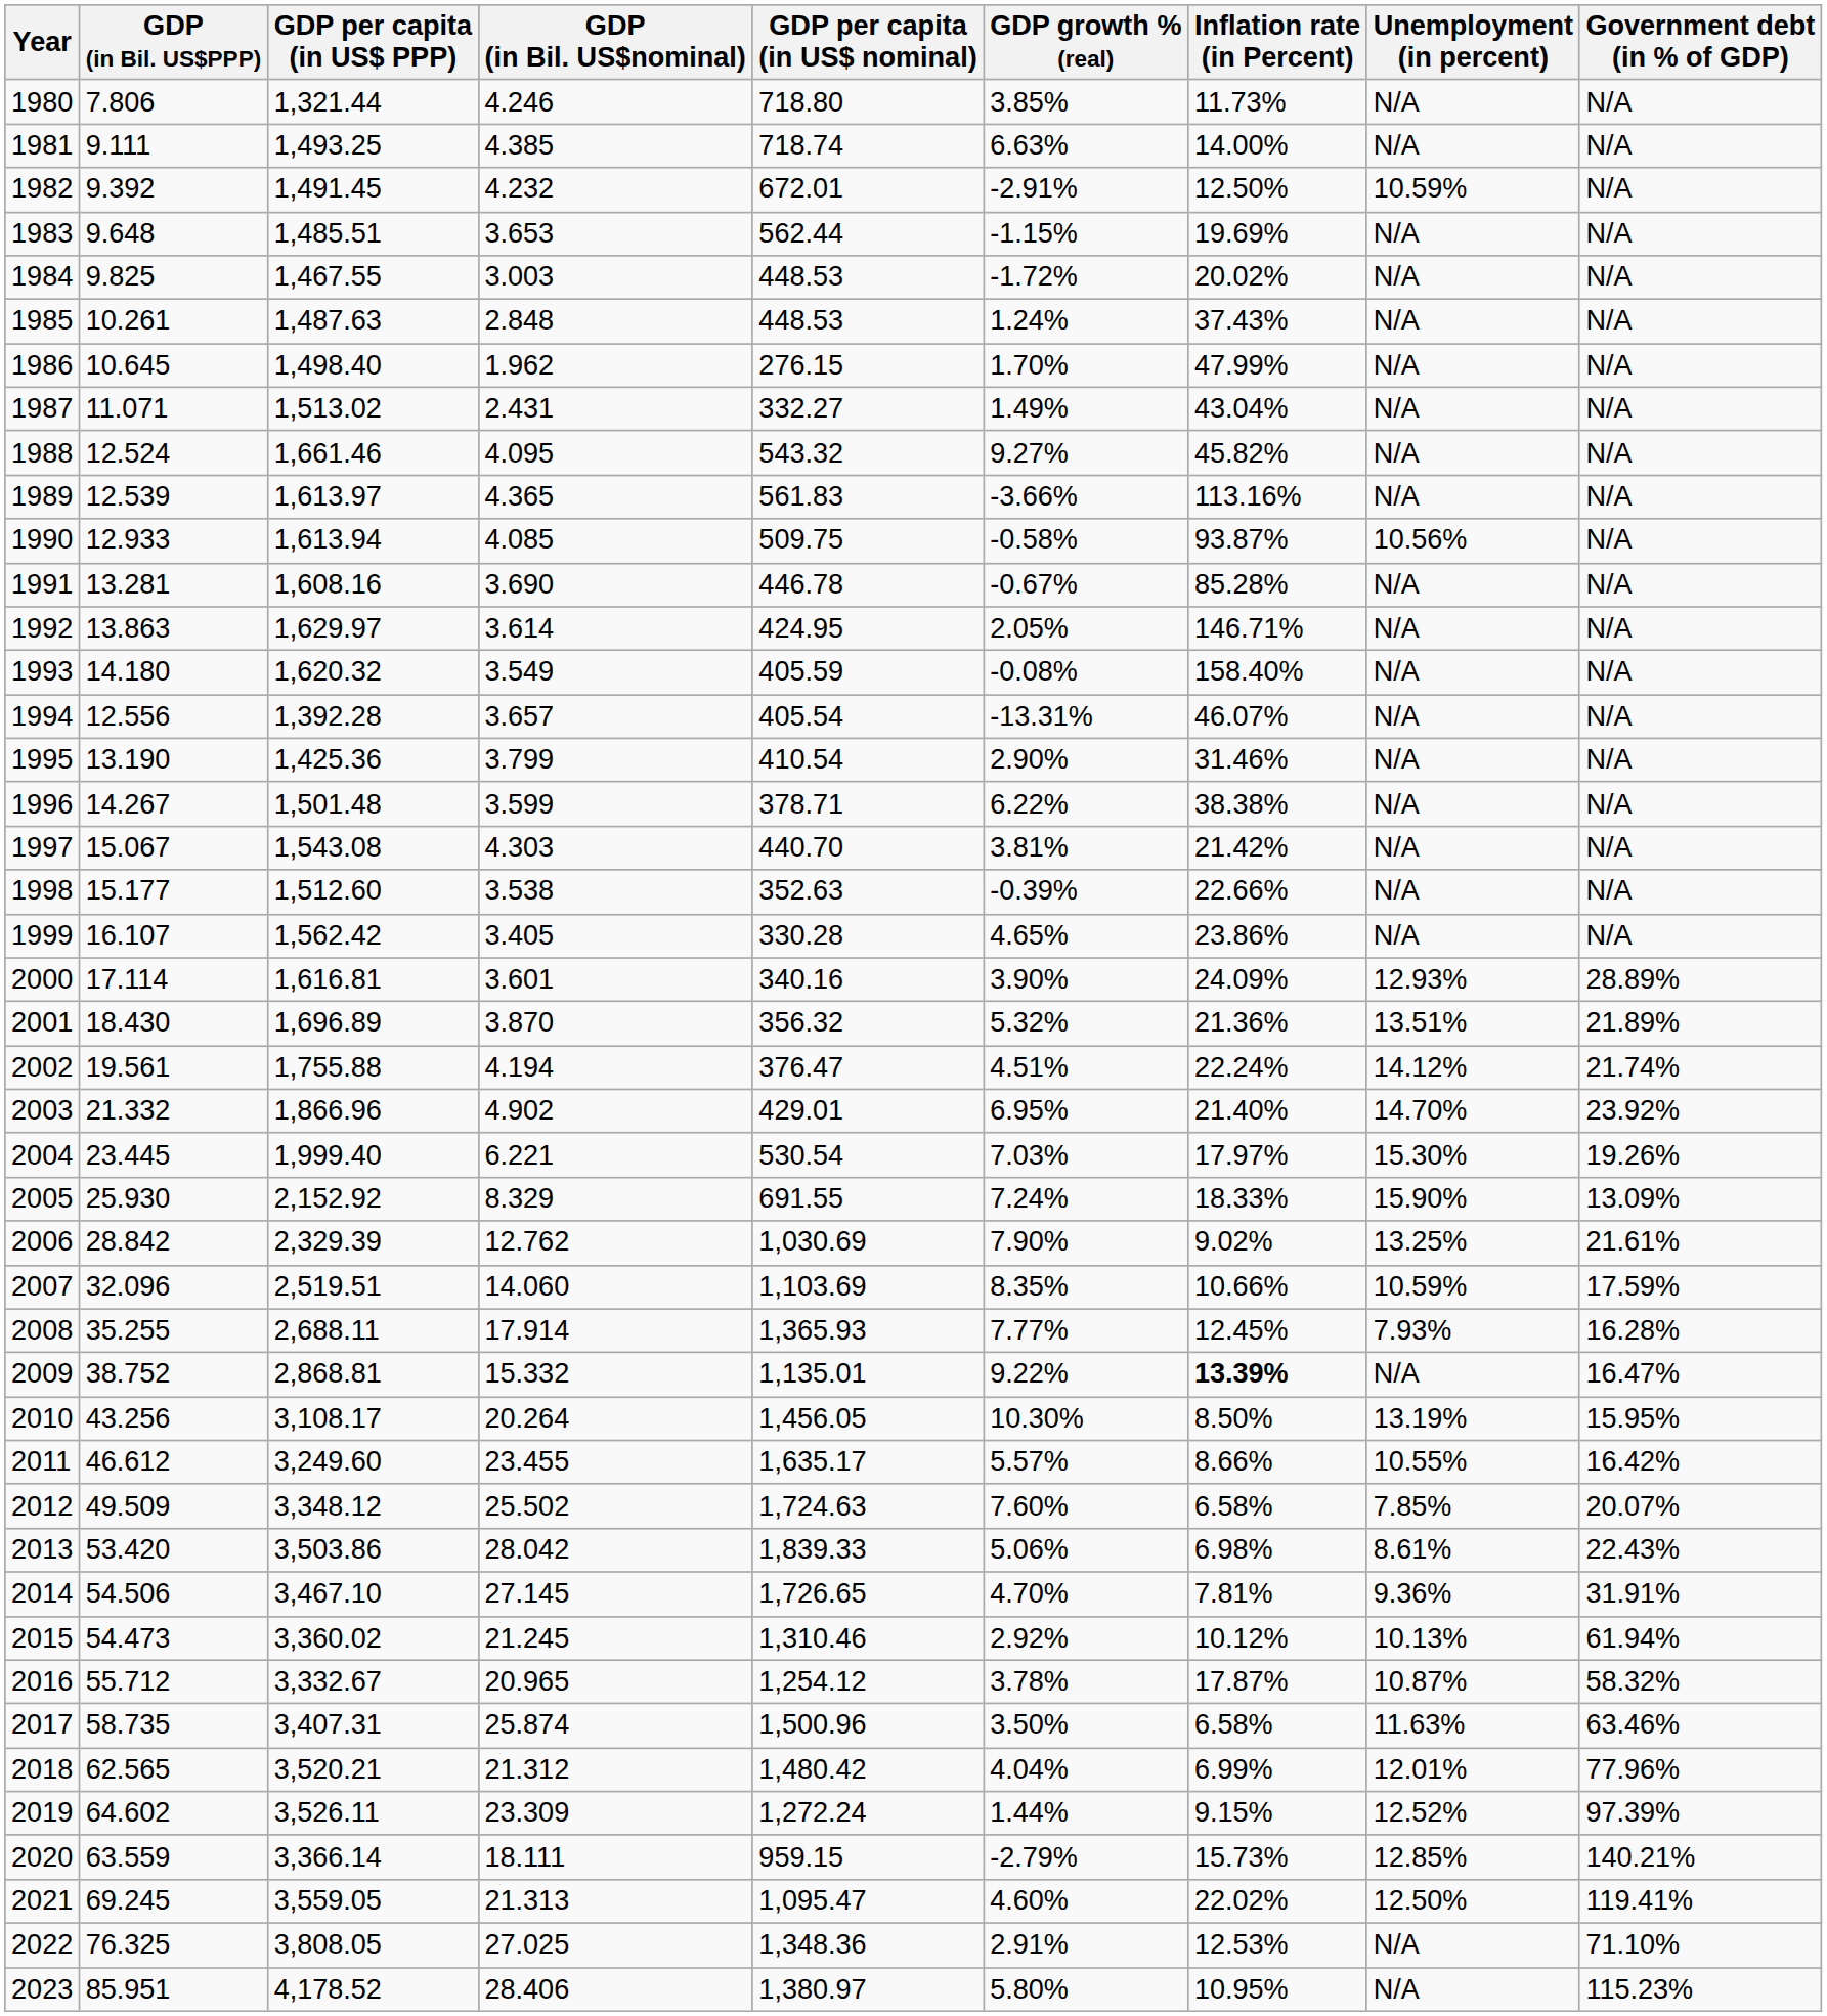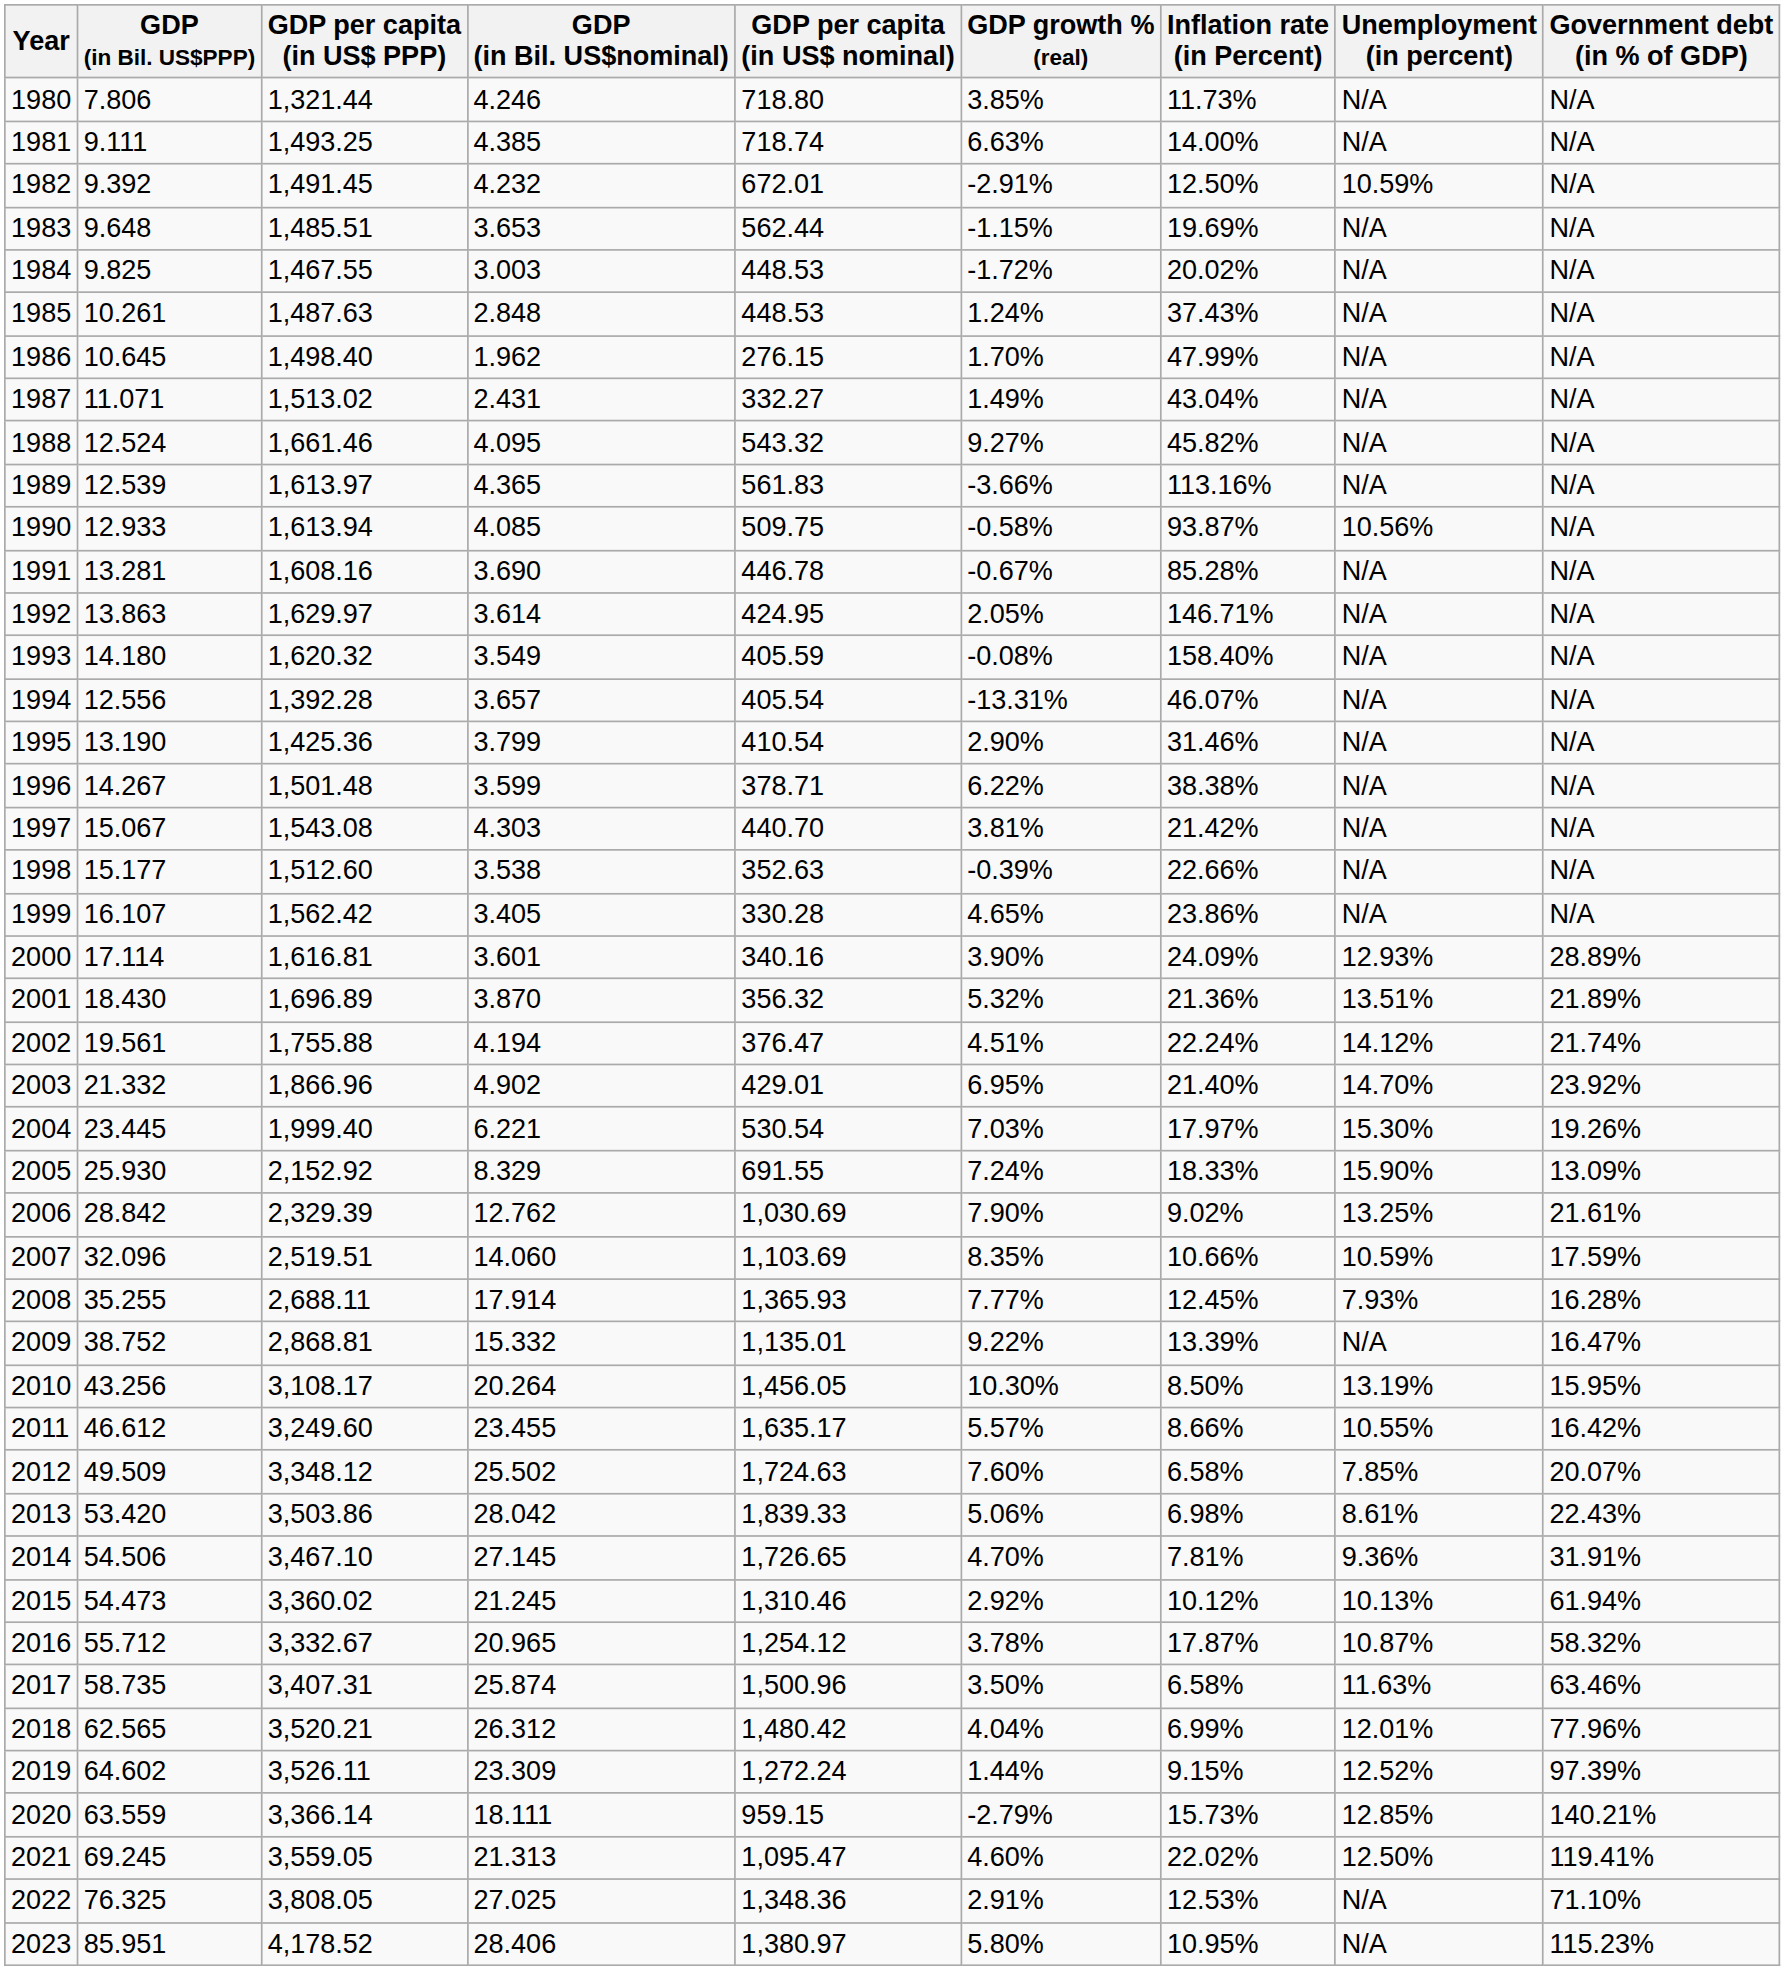 <table class="wikitable sortable">
 <tr>
 <th>Year</th>
 <th>GDP<br><small>(in Bil. US$PPP)</small></th>
 <th>GDP per capita<br>(in US$ PPP)</th>
 <th>GDP<br>(in Bil. US$nominal)</th>
 <th>GDP per capita<br>(in US$ nominal)</th>
 <th>GDP growth %<br><small>(real)</small></th>
 <th>Inflation rate<br>(in Percent)</th>
 <th>Unemployment<br>(in percent)</th>
 <th>Government debt<br>(in % of GDP)</th>
 </tr>
 <tr>
 <td>1980</td>
 <td>7.806</td>
 <td>1,321.44</td>
 <td>4.246</td>
 <td>718.80</td>
 <td>3.85%</td>
 <td>11.73%</td>
 <td>N/A</td>
 <td>N/A</td>
 </tr>
 <tr>
 <td>1981</td>
 <td>9.111</td>
 <td>1,493.25</td>
 <td>4.385</td>
 <td>718.74</td>
 <td>6.63%</td>
 <td>14.00%</td>
 <td>N/A</td>
 <td>N/A</td>
 </tr>
 <tr>
 <td>1982</td>
 <td>9.392</td>
 <td>1,491.45</td>
 <td>4.232</td>
 <td>672.01</td>
 <td>-2.91%</td>
 <td>12.50%</td>
 <td>10.59%</td>
 <td>N/A</td>
 </tr>
 <tr>
 <td>1983</td>
 <td>9.648</td>
 <td>1,485.51</td>
 <td>3.653</td>
 <td>562.44</td>
 <td>-1.15%</td>
 <td>19.69%</td>
 <td>N/A</td>
 <td>N/A</td>
 </tr>
 <tr>
 <td>1984</td>
 <td>9.825</td>
 <td>1,467.55</td>
 <td>3.003</td>
 <td>448.53</td>
 <td>-1.72%</td>
 <td>20.02%</td>
 <td>N/A</td>
 <td>N/A</td>
 </tr>
 <tr>
 <td>1985</td>
 <td>10.261</td>
 <td>1,487.63</td>
 <td>2.848</td>
 <td>448.53</td>
 <td>1.24%</td>
 <td>37.43%</td>
 <td>N/A</td>
 <td>N/A</td>
 </tr>
 <tr>
 <td>1986</td>
 <td>10.645</td>
 <td>1,498.40</td>
 <td>1.962</td>
 <td>276.15</td>
 <td>1.70%</td>
 <td>47.99%</td>
 <td>N/A</td>
 <td>N/A</td>
 </tr>
 <tr>
 <td>1987</td>
 <td>11.071</td>
 <td>1,513.02</td>
 <td>2.431</td>
 <td>332.27</td>
 <td>1.49%</td>
 <td>43.04%</td>
 <td>N/A</td>
 <td>N/A</td>
 </tr>
 <tr>
 <td>1988</td>
 <td>12.524</td>
 <td>1,661.46</td>
 <td>4.095</td>
 <td>543.32</td>
 <td>9.27%</td>
 <td>45.82%</td>
 <td>N/A</td>
 <td>N/A</td>
 </tr>
 <tr>
 <td>1989</td>
 <td>12.539</td>
 <td>1,613.97</td>
 <td>4.365</td>
 <td>561.83</td>
 <td>-3.66%</td>
 <td>113.16%</td>
 <td>N/A</td>
 <td>N/A</td>
 </tr>
 <tr>
 <td>1990</td>
 <td>12.933</td>
 <td>1,613.94</td>
 <td>4.085</td>
 <td>509.75</td>
 <td>-0.58%</td>
 <td>93.87%</td>
 <td>10.56%</td>
 <td>N/A</td>
 </tr>
 <tr>
 <td>1991</td>
 <td>13.281</td>
 <td>1,608.16</td>
 <td>3.690</td>
 <td>446.78</td>
 <td>-0.67%</td>
 <td>85.28%</td>
 <td>N/A</td>
 <td>N/A</td>
 </tr>
 <tr>
 <td>1992</td>
 <td>13.863</td>
 <td>1,629.97</td>
 <td>3.614</td>
 <td>424.95</td>
 <td>2.05%</td>
 <td>146.71%</td>
 <td>N/A</td>
 <td>N/A</td>
 </tr>
 <tr>
 <td>1993</td>
 <td>14.180</td>
 <td>1,620.32</td>
 <td>3.549</td>
 <td>405.59</td>
 <td>-0.08%</td>
 <td>158.40%</td>
 <td>N/A</td>
 <td>N/A</td>
 </tr>
 <tr>
 <td>1994</td>
 <td>12.556</td>
 <td>1,392.28</td>
 <td>3.657</td>
 <td>405.54</td>
 <td>-13.31%</td>
 <td>46.07%</td>
 <td>N/A</td>
 <td>N/A</td>
 </tr>
 <tr>
 <td>1995</td>
 <td>13.190</td>
 <td>1,425.36</td>
 <td>3.799</td>
 <td>410.54</td>
 <td>2.90%</td>
 <td>31.46%</td>
 <td>N/A</td>
 <td>N/A</td>
 </tr>
 <tr>
 <td>1996</td>
 <td>14.267</td>
 <td>1,501.48</td>
 <td>3.599</td>
 <td>378.71</td>
 <td>6.22%</td>
 <td>38.38%</td>
 <td>N/A</td>
 <td>N/A</td>
 </tr>
 <tr>
 <td>1997</td>
 <td>15.067</td>
 <td>1,543.08</td>
 <td>4.303</td>
 <td>440.70</td>
 <td>3.81%</td>
 <td>21.42%</td>
 <td>N/A</td>
 <td>N/A</td>
 </tr>
 <tr>
 <td>1998</td>
 <td>15.177</td>
 <td>1,512.60</td>
 <td>3.538</td>
 <td>352.63</td>
 <td>-0.39%</td>
 <td>22.66%</td>
 <td>N/A</td>
 <td>N/A</td>
 </tr>
 <tr>
 <td>1999</td>
 <td>16.107</td>
 <td>1,562.42</td>
 <td>3.405</td>
 <td>330.28</td>
 <td>4.65%</td>
 <td>23.86%</td>
 <td>N/A</td>
 <td>N/A</td>
 </tr>
 <tr>
 <td>2000</td>
 <td>17.114</td>
 <td>1,616.81</td>
 <td>3.601</td>
 <td>340.16</td>
 <td>3.90%</td>
 <td>24.09%</td>
 <td>12.93%</td>
 <td>28.89%</td>
 </tr>
 <tr>
 <td>2001</td>
 <td>18.430</td>
 <td>1,696.89</td>
 <td>3.870</td>
 <td>356.32</td>
 <td>5.32%</td>
 <td>21.36%</td>
 <td>13.51%</td>
 <td>21.89%</td>
 </tr>
 <tr>
 <td>2002</td>
 <td>19.561</td>
 <td>1,755.88</td>
 <td>4.194</td>
 <td>376.47</td>
 <td>4.51%</td>
 <td>22.24%</td>
 <td>14.12%</td>
 <td>21.74%</td>
 </tr>
 <tr>
 <td>2003</td>
 <td>21.332</td>
 <td>1,866.96</td>
 <td>4.902</td>
 <td>429.01</td>
 <td>6.95%</td>
 <td>21.40%</td>
 <td>14.70%</td>
 <td>23.92%</td>
 </tr>
 <tr>
 <td>2004</td>
 <td>23.445</td>
 <td>1,999.40</td>
 <td>6.221</td>
 <td>530.54</td>
 <td>7.03%</td>
 <td>17.97%</td>
 <td>15.30%</td>
 <td>19.26%</td>
 </tr>
 <tr>
 <td>2005</td>
 <td>25.930</td>
 <td>2,152.92</td>
 <td>8.329</td>
 <td>691.55</td>
 <td>7.24%</td>
 <td>18.33%</td>
 <td>15.90%</td>
 <td>13.09%</td>
 </tr>
 <tr>
 <td>2006</td>
 <td>28.842</td>
 <td>2,329.39</td>
 <td>12.762</td>
 <td>1,030.69</td>
 <td>7.90%</td>
 <td>9.02%</td>
 <td>13.25%</td>
 <td>21.61%</td>
 </tr>
 <tr>
 <td>2007</td>
 <td>32.096</td>
 <td>2,519.51</td>
 <td>14.060</td>
 <td>1,103.69</td>
 <td>8.35%</td>
 <td>10.66%</td>
 <td>10.59%</td>
 <td>17.59%</td>
 </tr>
 <tr>
 <td>2008</td>
 <td>35.255</td>
 <td>2,688.11</td>
 <td>17.914</td>
 <td>1,365.93</td>
 <td>7.77%</td>
 <td>12.45%</td>
 <td>7.93%</td>
 <td>16.28%</td>
 </tr>
 <tr>
 <td>2009</td>
 <td>38.752</td>
 <td>2,868.81</td>
 <td>15.332</td>
 <td>1,135.01</td>
 <td>9.22%</td>
-<td><strong>13.39%</strong></td>
+<td>13.39%</td>
 <td>N/A</td>
 <td>16.47%</td>
 </tr>
 <tr>
 <td>2010</td>
 <td>43.256</td>
 <td>3,108.17</td>
 <td>20.264</td>
 <td>1,456.05</td>
 <td>10.30%</td>
 <td>8.50%</td>
 <td>13.19%</td>
 <td>15.95%</td>
 </tr>
 <tr>
 <td>2011</td>
 <td>46.612</td>
 <td>3,249.60</td>
 <td>23.455</td>
 <td>1,635.17</td>
 <td>5.57%</td>
 <td>8.66%</td>
 <td>10.55%</td>
 <td>16.42%</td>
 </tr>
 <tr>
 <td>2012</td>
 <td>49.509</td>
 <td>3,348.12</td>
 <td>25.502</td>
 <td>1,724.63</td>
 <td>7.60%</td>
 <td>6.58%</td>
 <td>7.85%</td>
 <td>20.07%</td>
 </tr>
 <tr>
 <td>2013</td>
 <td>53.420</td>
 <td>3,503.86</td>
 <td>28.042</td>
 <td>1,839.33</td>
 <td>5.06%</td>
 <td>6.98%</td>
 <td>8.61%</td>
 <td>22.43%</td>
 </tr>
 <tr>
 <td>2014</td>
 <td>54.506</td>
 <td>3,467.10</td>
 <td>27.145</td>
 <td>1,726.65</td>
 <td>4.70%</td>
 <td>7.81%</td>
 <td>9.36%</td>
 <td>31.91%</td>
 </tr>
 <tr>
 <td>2015</td>
 <td>54.473</td>
 <td>3,360.02</td>
 <td>21.245</td>
 <td>1,310.46</td>
 <td>2.92%</td>
 <td>10.12%</td>
 <td>10.13%</td>
 <td>61.94%</td>
 </tr>
 <tr>
 <td>2016</td>
 <td>55.712</td>
 <td>3,332.67</td>
 <td>20.965</td>
 <td>1,254.12</td>
 <td>3.78%</td>
 <td>17.87%</td>
 <td>10.87%</td>
 <td>58.32%</td>
 </tr>
 <tr>
 <td>2017</td>
 <td>58.735</td>
 <td>3,407.31</td>
 <td>25.874</td>
 <td>1,500.96</td>
 <td>3.50%</td>
 <td>6.58%</td>
 <td>11.63%</td>
 <td>63.46%</td>
 </tr>
 <tr>
 <td>2018</td>
 <td>62.565</td>
 <td>3,520.21</td>
-<td>21.312</td>
+<td>26.312</td>
 <td>1,480.42</td>
 <td>4.04%</td>
 <td>6.99%</td>
 <td>12.01%</td>
 <td>77.96%</td>
 </tr>
 <tr>
 <td>2019</td>
 <td>64.602</td>
 <td>3,526.11</td>
 <td>23.309</td>
 <td>1,272.24</td>
 <td>1.44%</td>
 <td>9.15%</td>
 <td>12.52%</td>
 <td>97.39%</td>
 </tr>
 <tr>
 <td>2020</td>
 <td>63.559</td>
 <td>3,366.14</td>
 <td>18.111</td>
 <td>959.15</td>
 <td>-2.79%</td>
 <td>15.73%</td>
 <td>12.85%</td>
 <td>140.21%</td>
 </tr>
 <tr>
 <td>2021</td>
 <td>69.245</td>
 <td>3,559.05</td>
 <td>21.313</td>
 <td>1,095.47</td>
 <td>4.60%</td>
 <td>22.02%</td>
 <td>12.50%</td>
 <td>119.41%</td>
 </tr>
 <tr>
 <td>2022</td>
 <td>76.325</td>
 <td>3,808.05</td>
 <td>27.025</td>
 <td>1,348.36</td>
 <td>2.91%</td>
 <td>12.53%</td>
 <td>N/A</td>
 <td>71.10%</td>
 </tr>
 <tr>
 <td>2023</td>
 <td>85.951</td>
 <td>4,178.52</td>
 <td>28.406</td>
 <td>1,380.97</td>
 <td>5.80%</td>
 <td>10.95%</td>
 <td>N/A</td>
 <td>115.23%</td>
 </tr>
 </table>
